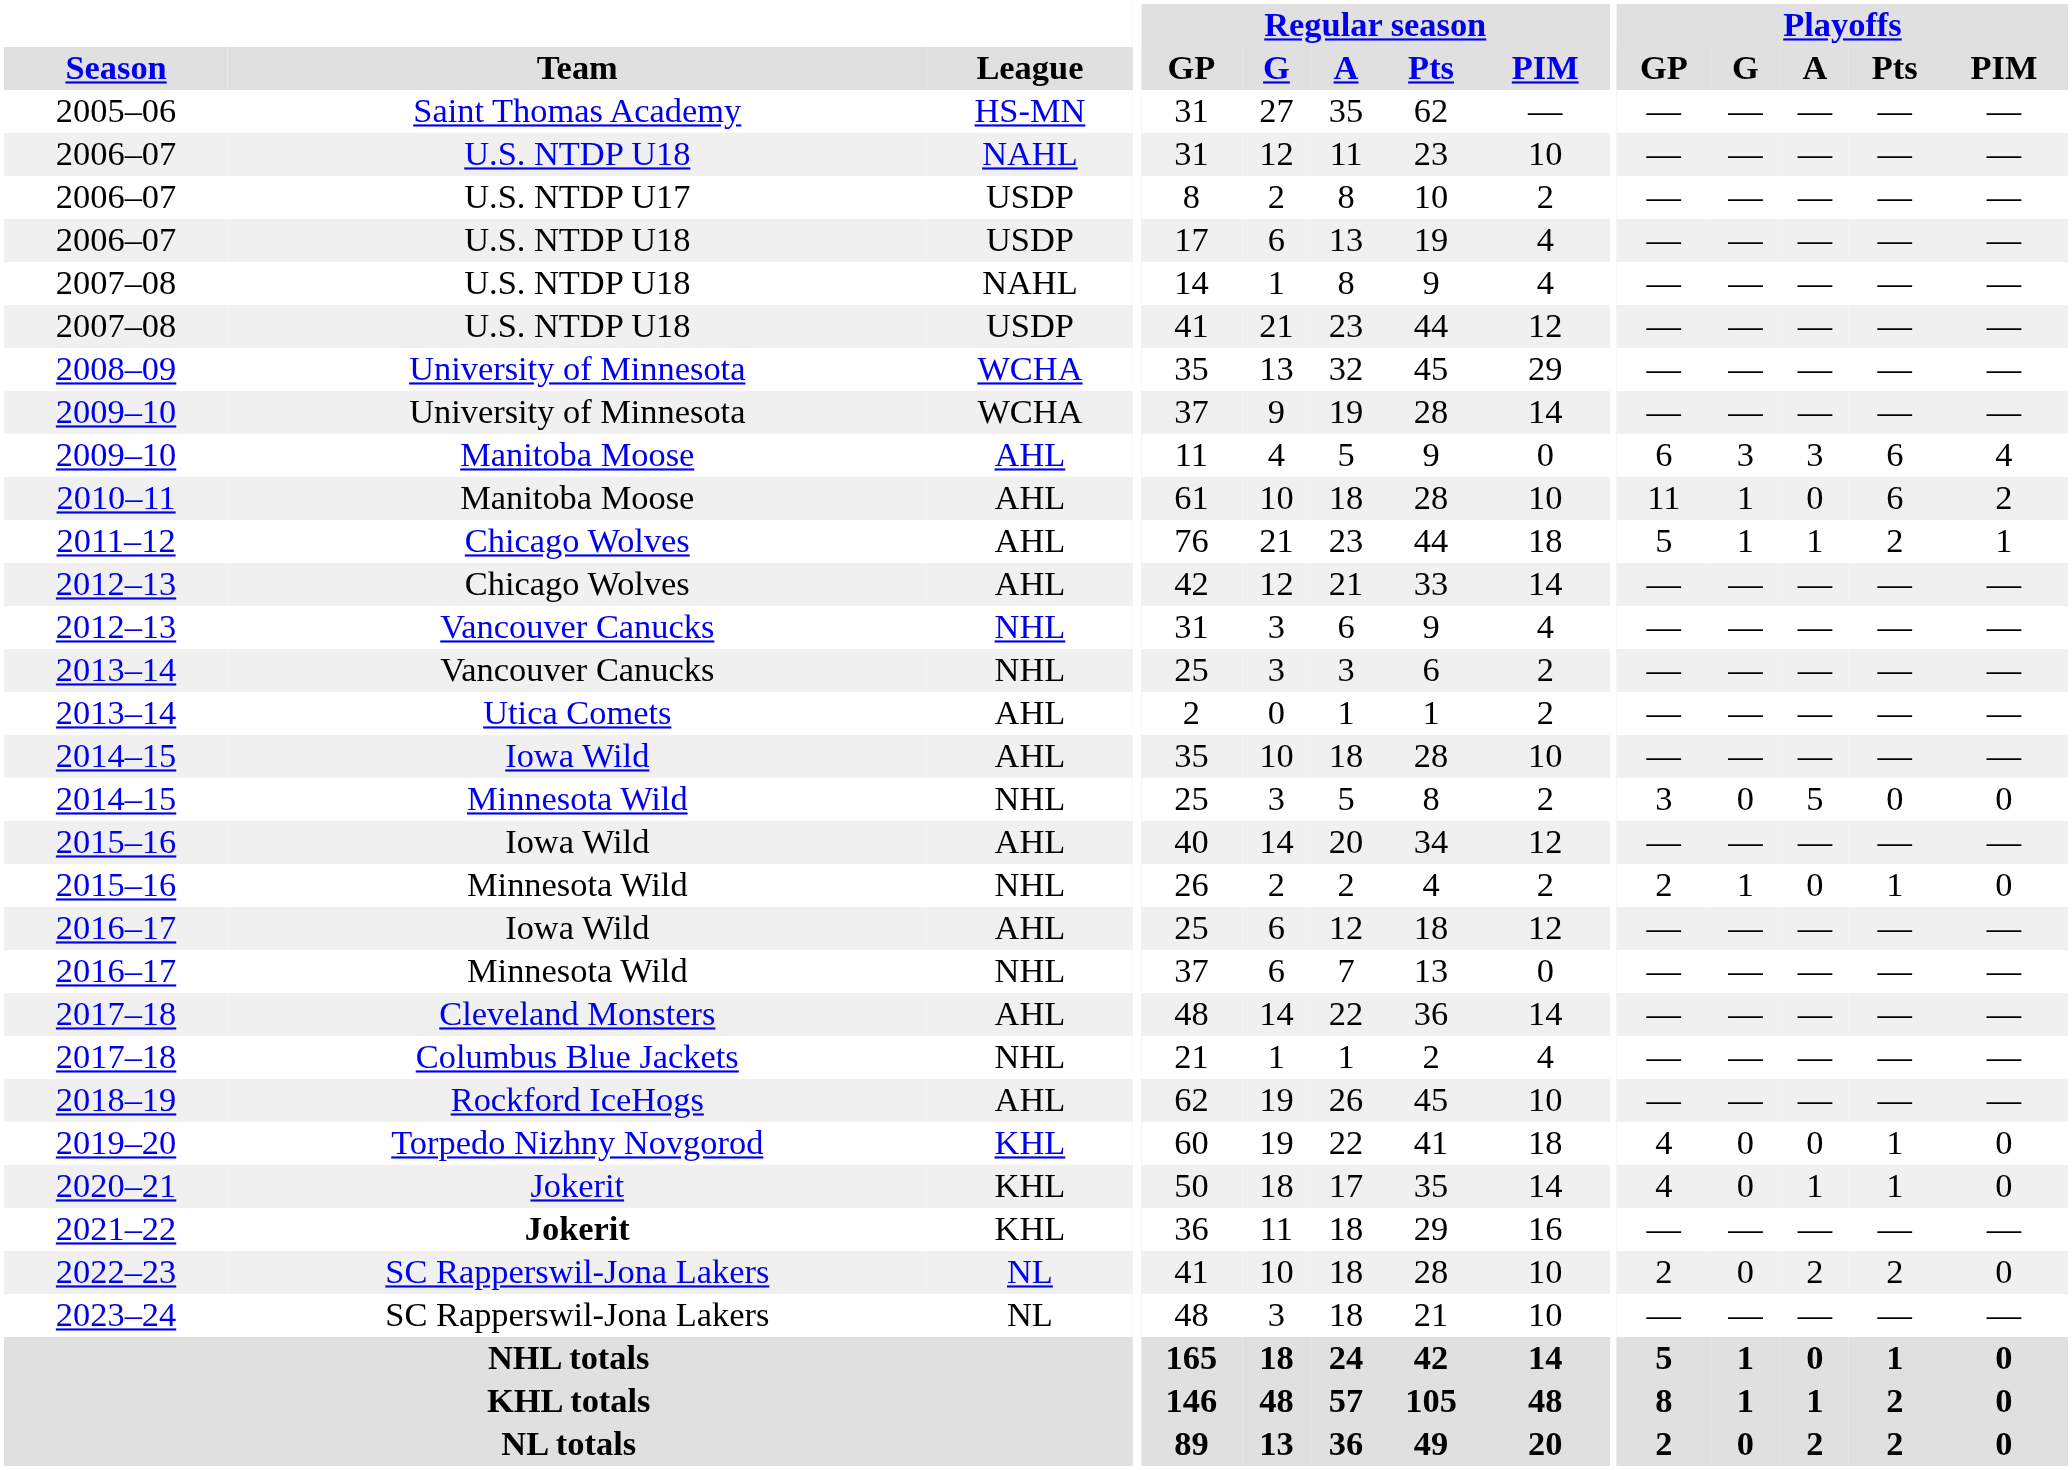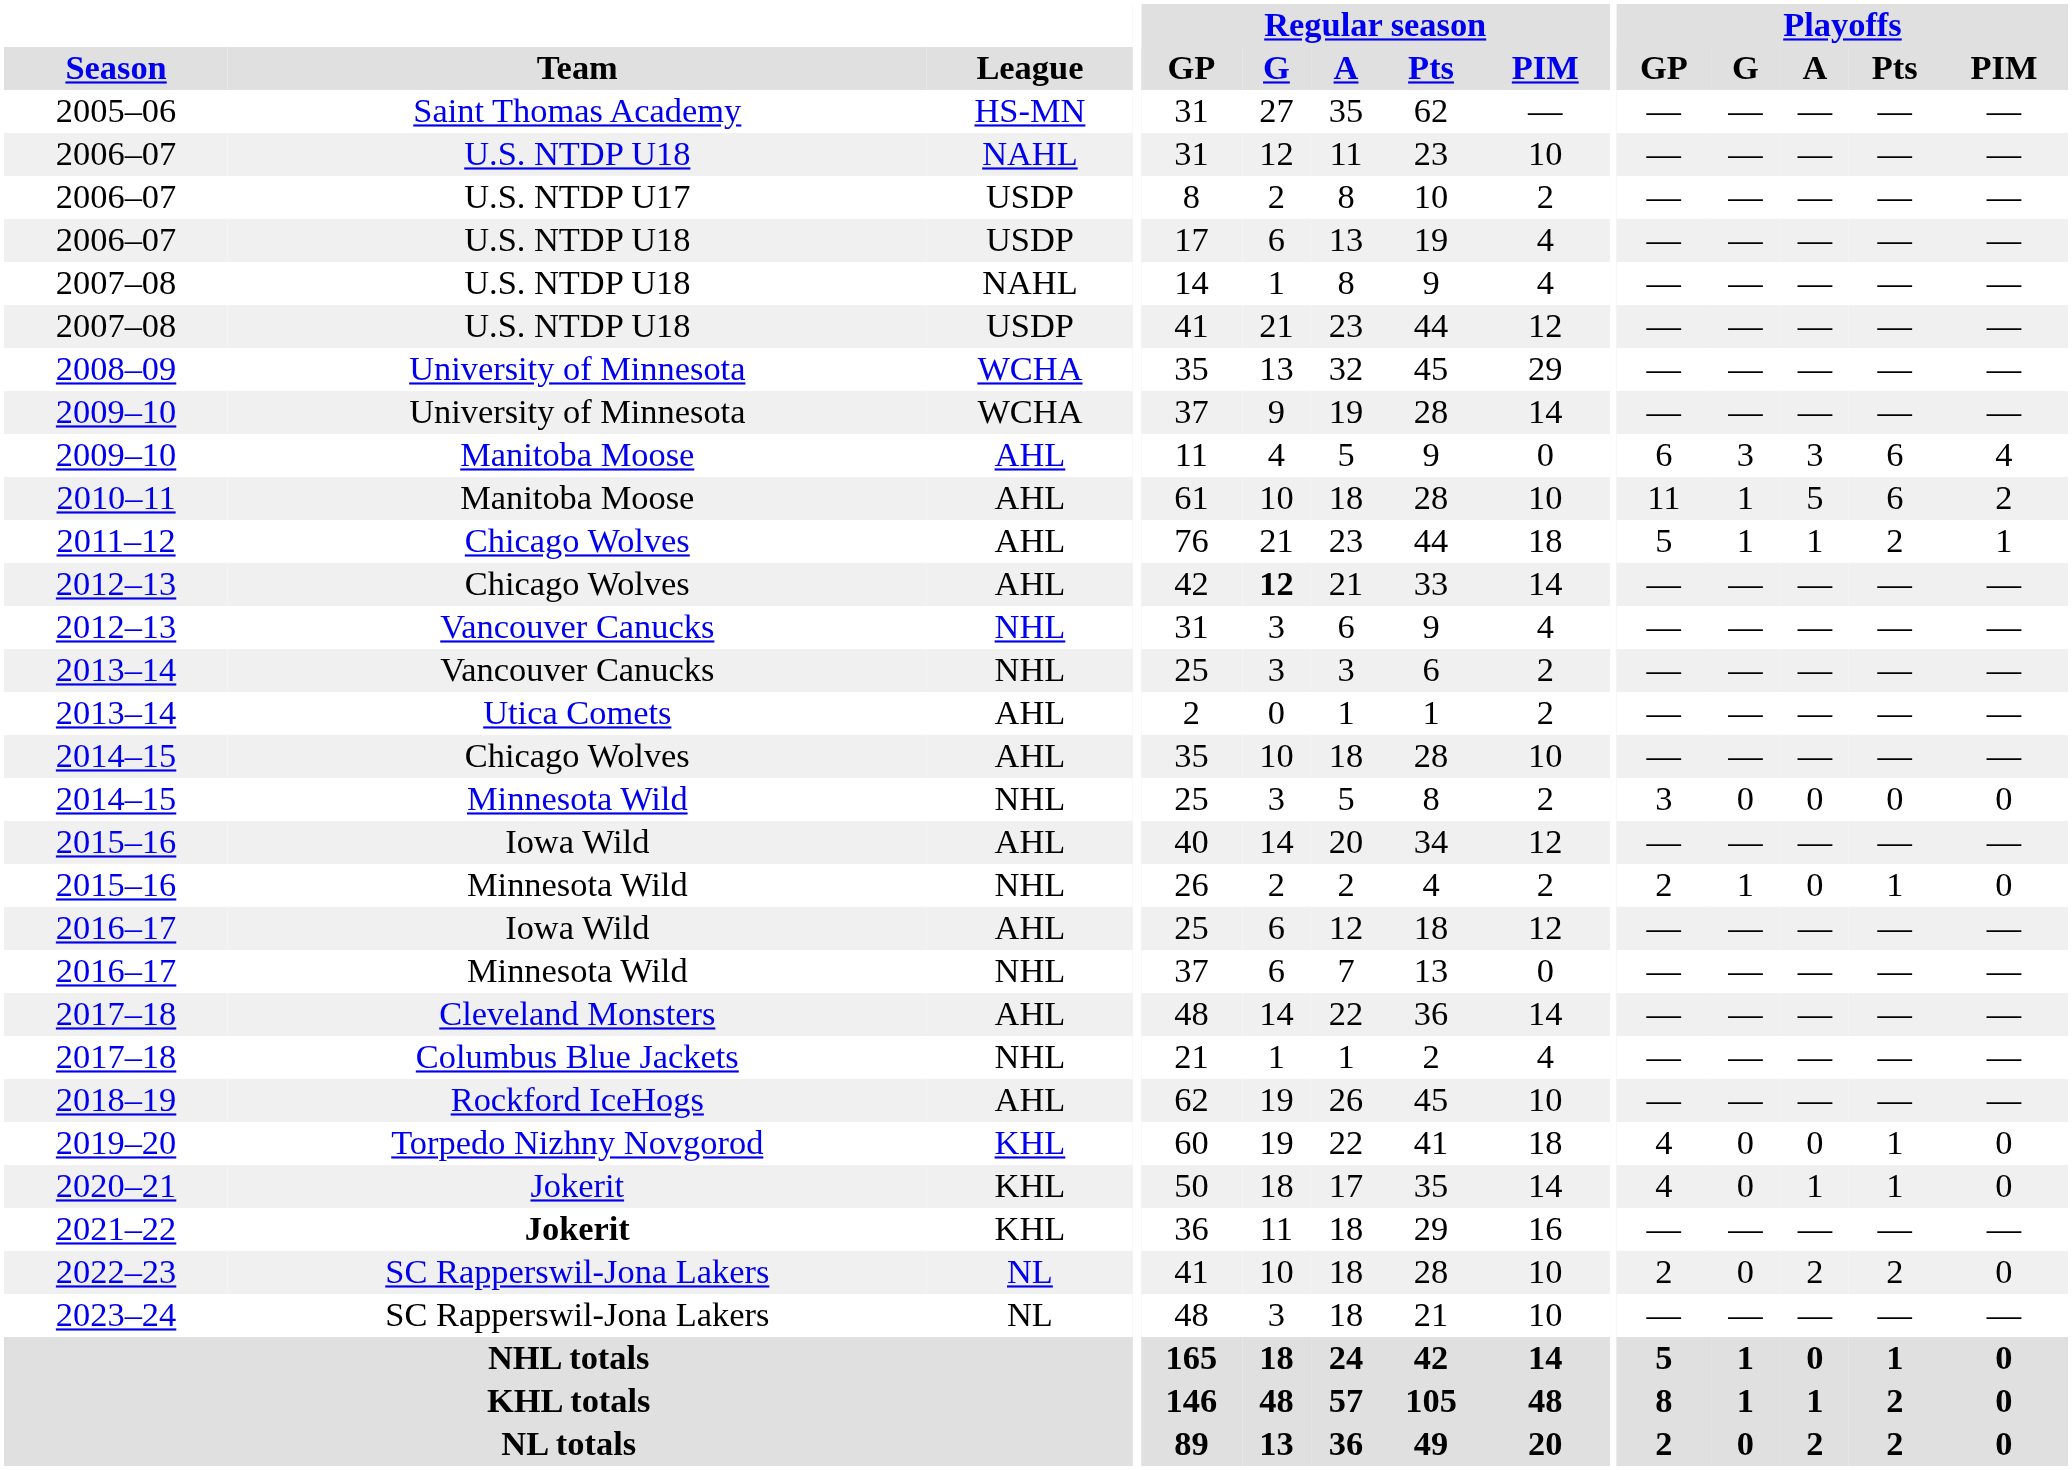 <table border="0" cellpadding="1" cellspacing="0" style="text-align:center; width:60em">
 <tr bgcolor="#e0e0e0">
 <th colspan="3" bgcolor="#ffffff"></th>
 <th rowspan="100" bgcolor="#ffffff"></th>
 <th colspan="5"><a href='#'>Regular season</a></th>
 <th rowspan="100" bgcolor="#ffffff"></th>
 <th colspan="5"><a href='#'>Playoffs</a></th>
 </tr>
 <tr bgcolor="#e0e0e0">
 <th><a href='#'>Season</a></th>
 <th>Team</th>
 <th>League</th>
 <th>GP</th>
 <th><a href='#'>G</a></th>
 <th><a href='#'>A</a></th>
 <th><a href='#'>Pts</a></th>
 <th><a href='#'>PIM</a></th>
 <th>GP</th>
 <th>G</th>
 <th>A</th>
 <th>Pts</th>
 <th>PIM</th>
 </tr>
 <tr>
 <td>2005–06</td>
 <td><a href='#'>Saint Thomas Academy</a></td>
 <td><a href='#'>HS-MN</a></td>
 <td>31</td>
 <td>27</td>
 <td>35</td>
 <td>62</td>
 <td>—</td>
 <td>—</td>
 <td>—</td>
 <td>—</td>
 <td>—</td>
 <td>—</td>
 </tr>
 <tr bgcolor="#f0f0f0">
 <td>2006–07</td>
 <td><a href='#'>U.S. NTDP U18</a></td>
 <td><a href='#'>NAHL</a></td>
 <td>31</td>
 <td>12</td>
 <td>11</td>
 <td>23</td>
 <td>10</td>
 <td>—</td>
 <td>—</td>
 <td>—</td>
 <td>—</td>
 <td>—</td>
 </tr>
 <tr>
 <td>2006–07</td>
 <td>U.S. NTDP U17</td>
 <td>USDP</td>
 <td>8</td>
 <td>2</td>
 <td>8</td>
 <td>10</td>
 <td>2</td>
 <td>—</td>
 <td>—</td>
 <td>—</td>
 <td>—</td>
 <td>—</td>
 </tr>
 <tr bgcolor="#f0f0f0">
 <td>2006–07</td>
 <td>U.S. NTDP U18</td>
 <td>USDP</td>
 <td>17</td>
 <td>6</td>
 <td>13</td>
 <td>19</td>
 <td>4</td>
 <td>—</td>
 <td>—</td>
 <td>—</td>
 <td>—</td>
 <td>—</td>
 </tr>
 <tr>
 <td>2007–08</td>
 <td>U.S. NTDP U18</td>
 <td>NAHL</td>
 <td>14</td>
 <td>1</td>
 <td>8</td>
 <td>9</td>
 <td>4</td>
 <td>—</td>
 <td>—</td>
 <td>—</td>
 <td>—</td>
 <td>—</td>
 </tr>
 <tr bgcolor="#f0f0f0">
 <td>2007–08</td>
 <td>U.S. NTDP U18</td>
 <td>USDP</td>
 <td>41</td>
 <td>21</td>
 <td>23</td>
 <td>44</td>
 <td>12</td>
 <td>—</td>
 <td>—</td>
 <td>—</td>
 <td>—</td>
 <td>—</td>
 </tr>
 <tr>
 <td><a href='#'>2008–09</a></td>
 <td><a href='#'>University of Minnesota</a></td>
 <td><a href='#'>WCHA</a></td>
 <td>35</td>
 <td>13</td>
 <td>32</td>
 <td>45</td>
 <td>29</td>
 <td>—</td>
 <td>—</td>
 <td>—</td>
 <td>—</td>
 <td>—</td>
 </tr>
 <tr bgcolor="#f0f0f0">
 <td><a href='#'>2009–10</a></td>
 <td>University of Minnesota</td>
 <td>WCHA</td>
 <td>37</td>
 <td>9</td>
 <td>19</td>
 <td>28</td>
 <td>14</td>
 <td>—</td>
 <td>—</td>
 <td>—</td>
 <td>—</td>
 <td>—</td>
 </tr>
 <tr>
 <td><a href='#'>2009–10</a></td>
 <td><a href='#'>Manitoba Moose</a></td>
 <td><a href='#'>AHL</a></td>
 <td>11</td>
 <td>4</td>
 <td>5</td>
 <td>9</td>
 <td>0</td>
 <td>6</td>
 <td>3</td>
 <td>3</td>
 <td>6</td>
 <td>4</td>
 </tr>
 <tr bgcolor="#f0f0f0">
 <td><a href='#'>2010–11</a></td>
 <td>Manitoba Moose</td>
 <td>AHL</td>
 <td>61</td>
 <td>10</td>
 <td>18</td>
 <td>28</td>
 <td>10</td>
 <td>11</td>
 <td>1</td>
-<td>0</td>
+<td>5</td>
 <td>6</td>
 <td>2</td>
 </tr>
 <tr>
 <td><a href='#'>2011–12</a></td>
 <td><a href='#'>Chicago Wolves</a></td>
 <td>AHL</td>
 <td>76</td>
 <td>21</td>
 <td>23</td>
 <td>44</td>
 <td>18</td>
 <td>5</td>
 <td>1</td>
 <td>1</td>
 <td>2</td>
 <td>1</td>
 </tr>
 <tr bgcolor="#f0f0f0">
 <td><a href='#'>2012–13</a></td>
 <td>Chicago Wolves</td>
 <td>AHL</td>
 <td>42</td>
-<td>12</td>
+<td><strong>12</strong></td>
 <td>21</td>
 <td>33</td>
 <td>14</td>
 <td>—</td>
 <td>—</td>
 <td>—</td>
 <td>—</td>
 <td>—</td>
 </tr>
 <tr>
 <td><a href='#'>2012–13</a></td>
 <td><a href='#'>Vancouver Canucks</a></td>
 <td><a href='#'>NHL</a></td>
 <td>31</td>
 <td>3</td>
 <td>6</td>
 <td>9</td>
 <td>4</td>
 <td>—</td>
 <td>—</td>
 <td>—</td>
 <td>—</td>
 <td>—</td>
 </tr>
 <tr bgcolor="#f0f0f0">
 <td><a href='#'>2013–14</a></td>
 <td>Vancouver Canucks</td>
 <td>NHL</td>
 <td>25</td>
 <td>3</td>
 <td>3</td>
 <td>6</td>
 <td>2</td>
 <td>—</td>
 <td>—</td>
 <td>—</td>
 <td>—</td>
 <td>—</td>
 </tr>
 <tr>
 <td><a href='#'>2013–14</a></td>
 <td><a href='#'>Utica Comets</a></td>
 <td>AHL</td>
 <td>2</td>
 <td>0</td>
 <td>1</td>
 <td>1</td>
 <td>2</td>
 <td>—</td>
 <td>—</td>
 <td>—</td>
 <td>—</td>
 <td>—</td>
 </tr>
 <tr bgcolor="#f0f0f0">
 <td><a href='#'>2014–15</a></td>
-<td><a href='#'>Iowa Wild</a></td>
+<td>Chicago Wolves</td>
 <td>AHL</td>
 <td>35</td>
 <td>10</td>
 <td>18</td>
 <td>28</td>
 <td>10</td>
 <td>—</td>
 <td>—</td>
 <td>—</td>
 <td>—</td>
 <td>—</td>
 </tr>
 <tr>
 <td><a href='#'>2014–15</a></td>
 <td><a href='#'>Minnesota Wild</a></td>
 <td>NHL</td>
 <td>25</td>
 <td>3</td>
 <td>5</td>
 <td>8</td>
 <td>2</td>
 <td>3</td>
 <td>0</td>
-<td>5</td>
+<td>0</td>
 <td>0</td>
 <td>0</td>
 </tr>
 <tr bgcolor="#f0f0f0">
 <td><a href='#'>2015–16</a></td>
 <td>Iowa Wild</td>
 <td>AHL</td>
 <td>40</td>
 <td>14</td>
 <td>20</td>
 <td>34</td>
 <td>12</td>
 <td>—</td>
 <td>—</td>
 <td>—</td>
 <td>—</td>
 <td>—</td>
 </tr>
 <tr>
 <td><a href='#'>2015–16</a></td>
 <td>Minnesota Wild</td>
 <td>NHL</td>
 <td>26</td>
 <td>2</td>
 <td>2</td>
 <td>4</td>
 <td>2</td>
 <td>2</td>
 <td>1</td>
 <td>0</td>
 <td>1</td>
 <td>0</td>
 </tr>
 <tr bgcolor="#f0f0f0">
 <td><a href='#'>2016–17</a></td>
 <td>Iowa Wild</td>
 <td>AHL</td>
 <td>25</td>
 <td>6</td>
 <td>12</td>
 <td>18</td>
 <td>12</td>
 <td>—</td>
 <td>—</td>
 <td>—</td>
 <td>—</td>
 <td>—</td>
 </tr>
 <tr>
 <td><a href='#'>2016–17</a></td>
 <td>Minnesota Wild</td>
 <td>NHL</td>
 <td>37</td>
 <td>6</td>
 <td>7</td>
 <td>13</td>
 <td>0</td>
 <td>—</td>
 <td>—</td>
 <td>—</td>
 <td>—</td>
 <td>—</td>
 </tr>
 <tr bgcolor="#f0f0f0">
 <td><a href='#'>2017–18</a></td>
 <td><a href='#'>Cleveland Monsters</a></td>
 <td>AHL</td>
 <td>48</td>
 <td>14</td>
 <td>22</td>
 <td>36</td>
 <td>14</td>
 <td>—</td>
 <td>—</td>
 <td>—</td>
 <td>—</td>
 <td>—</td>
 </tr>
 <tr>
 <td><a href='#'>2017–18</a></td>
 <td><a href='#'>Columbus Blue Jackets</a></td>
 <td>NHL</td>
 <td>21</td>
 <td>1</td>
 <td>1</td>
 <td>2</td>
 <td>4</td>
 <td>—</td>
 <td>—</td>
 <td>—</td>
 <td>—</td>
 <td>—</td>
 </tr>
 <tr bgcolor="#f0f0f0">
 <td><a href='#'>2018–19</a></td>
 <td><a href='#'>Rockford IceHogs</a></td>
 <td>AHL</td>
 <td>62</td>
 <td>19</td>
 <td>26</td>
 <td>45</td>
 <td>10</td>
 <td>—</td>
 <td>—</td>
 <td>—</td>
 <td>—</td>
 <td>—</td>
 </tr>
 <tr>
 <td><a href='#'>2019–20</a></td>
 <td><a href='#'>Torpedo Nizhny Novgorod</a></td>
 <td><a href='#'>KHL</a></td>
 <td>60</td>
 <td>19</td>
 <td>22</td>
 <td>41</td>
 <td>18</td>
 <td>4</td>
 <td>0</td>
 <td>0</td>
 <td>1</td>
 <td>0</td>
 </tr>
 <tr bgcolor="#f0f0f0">
 <td><a href='#'>2020–21</a></td>
 <td><a href='#'>Jokerit</a></td>
 <td>KHL</td>
 <td>50</td>
 <td>18</td>
 <td>17</td>
 <td>35</td>
 <td>14</td>
 <td>4</td>
 <td>0</td>
 <td>1</td>
 <td>1</td>
 <td>0</td>
 </tr>
 <tr>
 <td><a href='#'>2021–22</a></td>
 <td><strong>Jokerit</strong></td>
 <td>KHL</td>
 <td>36</td>
 <td>11</td>
 <td>18</td>
 <td>29</td>
 <td>16</td>
 <td>—</td>
 <td>—</td>
 <td>—</td>
 <td>—</td>
 <td>—</td>
 </tr>
 <tr bgcolor="#f0f0f0">
 <td><a href='#'>2022–23</a></td>
 <td><a href='#'>SC Rapperswil-Jona Lakers</a></td>
 <td><a href='#'>NL</a></td>
 <td>41</td>
 <td>10</td>
 <td>18</td>
 <td>28</td>
 <td>10</td>
 <td>2</td>
 <td>0</td>
 <td>2</td>
 <td>2</td>
 <td>0</td>
 </tr>
 <tr>
 <td><a href='#'>2023–24</a></td>
 <td>SC Rapperswil-Jona Lakers</td>
 <td>NL</td>
 <td>48</td>
 <td>3</td>
 <td>18</td>
 <td>21</td>
 <td>10</td>
 <td>—</td>
 <td>—</td>
 <td>—</td>
 <td>—</td>
 <td>—</td>
 </tr>
 <tr bgcolor="#e0e0e0">
 <th colspan="3">NHL totals</th>
 <th>165</th>
 <th>18</th>
 <th>24</th>
 <th>42</th>
 <th>14</th>
 <th>5</th>
 <th>1</th>
 <th>0</th>
 <th>1</th>
 <th>0</th>
 </tr>
 <tr bgcolor="#e0e0e0">
 <th colspan="3">KHL totals</th>
 <th>146</th>
 <th>48</th>
 <th>57</th>
 <th>105</th>
 <th>48</th>
 <th>8</th>
 <th>1</th>
 <th>1</th>
 <th>2</th>
 <th>0</th>
 </tr>
 <tr bgcolor="#e0e0e0">
 <th colspan="3">NL totals</th>
 <th>89</th>
 <th>13</th>
 <th>36</th>
 <th>49</th>
 <th>20</th>
 <th>2</th>
 <th>0</th>
 <th>2</th>
 <th>2</th>
 <th>0</th>
 </tr>
 </table>
